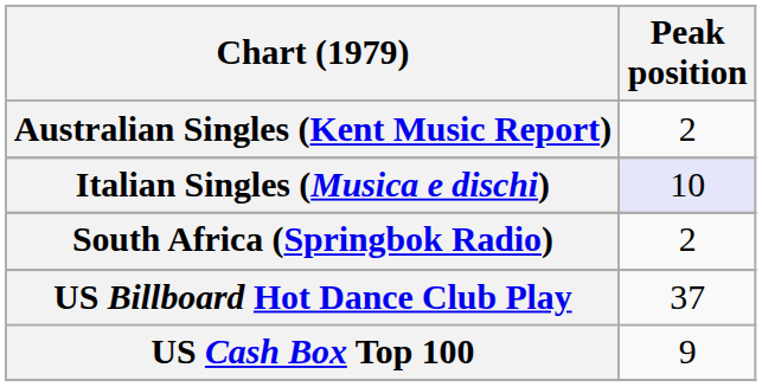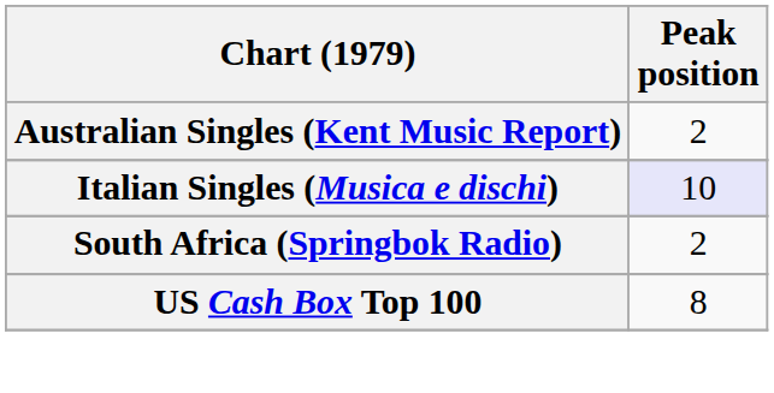 <table class="wikitable sortable plainrowheaders" style="text-align:center">
 <tr>
 <th>Chart (1979)</th>
 <th>Peak<br>position</th>
 </tr>
 <tr>
 <th scope="row">Australian Singles (<a href='#'>Kent Music Report</a>)</th>
 <td align="center">2</td>
 </tr>
 <tr>
 </tr>
 <tr>
 </tr>
 <tr>
 </tr>
 <tr>
 </tr>
 <tr>
 <th scope="row">Italian Singles (<em><a href='#'>Musica e dischi</a></em>)</th>
 <td align="center" style="background: lavender;">10</td>
 </tr>
 <tr>
 </tr>
 <tr>
 </tr>
 <tr>
 </tr>
 <tr>
 </tr>
 <tr>
 <th scope="row">South Africa (<a href='#'>Springbok Radio</a>)</th>
 <td style="text-align:center;">2</td>
 </tr>
 <tr>
 </tr>
 <tr>
 </tr>
 <tr>
 </tr>
 <tr>
 </tr>
 <tr>
-<th scope="row">US <em>Billboard</em> <a href='#'>Hot Dance Club Play</a></th>
-<td style="text-align:center;">37</td>
-</tr>
-<tr>
 <th scope="row">US <em><a href='#'>Cash Box</a></em> Top 100</th>
-<td style="text-align:center;">9</td>
+<td style="text-align:center;">8</td>
 </tr>
 <tr>
 </tr>
 </table>
